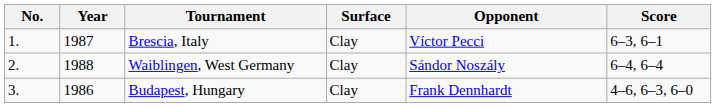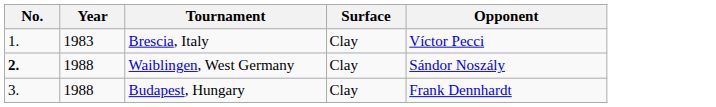 <table class="sortable wikitable" style=font-size:97%>
 <tr>
 <th width=50>No.</th>
 <th width=60>Year</th>
 <th width=200>Tournament</th>
 <th width=75>Surface</th>
 <th width=200>Opponent</th>
-<th style="width:100px" class="unsortable">Score</th>
 </tr>
 <tr>
 <td>1.</td>
-<td>1987</td>
+<td>1983</td>
 <td><a href='#'>Brescia</a>, Italy</td>
 <td>Clay</td>
 <td> <a href='#'>Víctor Pecci</a></td>
-<td>6–3, 6–1</td>
 </tr>
 <tr>
-<td>2.</td>
+<td><strong>2.</strong></td>
 <td>1988</td>
 <td><a href='#'>Waiblingen</a>, West Germany</td>
 <td>Clay</td>
 <td> <a href='#'>Sándor Noszály</a></td>
-<td>6–4, 6–4</td>
 </tr>
 <tr>
 <td>3.</td>
-<td>1986</td>
+<td>1988</td>
 <td><a href='#'>Budapest</a>, Hungary</td>
 <td>Clay</td>
 <td> <a href='#'>Frank Dennhardt</a></td>
-<td>4–6, 6–3, 6–0</td>
 </tr>
 </table>
